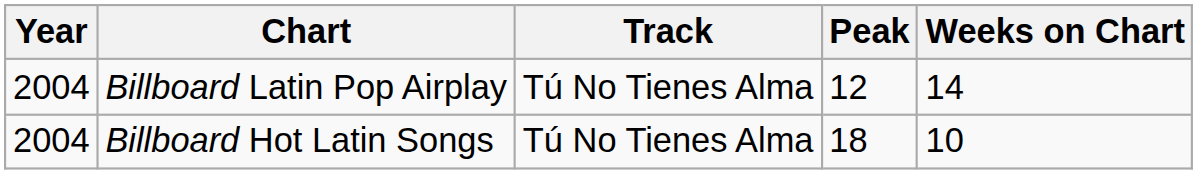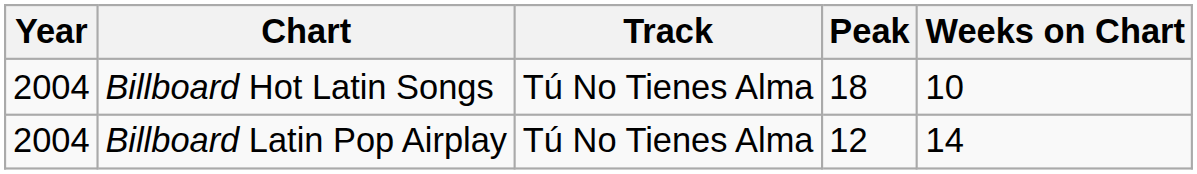 <table class="wikitable">
 <tr>
 <th>Year</th>
 <th>Chart</th>
 <th>Track</th>
 <th>Peak</th>
 <th>Weeks on Chart</th>
 </tr>
 <tr>
 <td>2004</td>
+<td><em>Billboard</em> Hot Latin Songs</td>
+<td>Tú No Tienes Alma</td>
+<td>18</td>
+<td>10</td>
+</tr>
+<tr>
+<td>2004</td>
 <td><em>Billboard</em> Latin Pop Airplay</td>
 <td>Tú No Tienes Alma</td>
 <td>12</td>
 <td>14</td>
 </tr>
-<tr>
-<td>2004</td>
-<td><em>Billboard</em> Hot Latin Songs</td>
-<td>Tú No Tienes Alma</td>
-<td>18</td>
-<td>10</td>
-</tr>
 </table>
